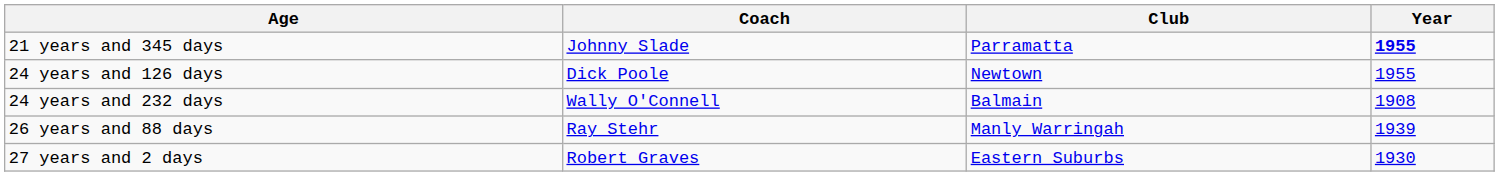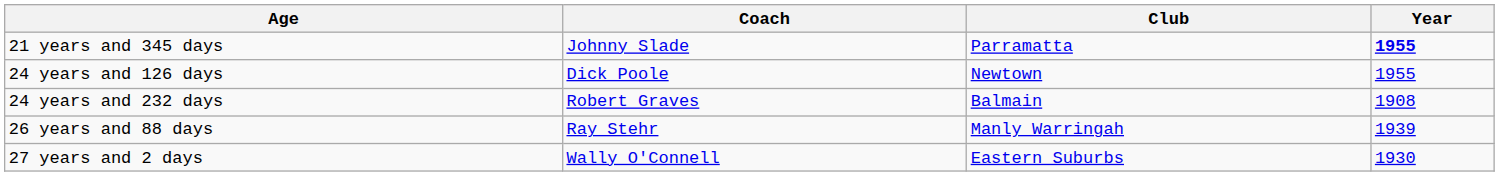 <table class="wikitable" style="width:90%;">
 <tr style="background:#ede7eb;">
 <th>Age</th>
 <th>Coach</th>
 <th>Club</th>
 <th>Year</th>
 </tr>
 <tr>
 <td>21 years and 345 days</td>
 <td><a href='#'>Johnny Slade</a></td>
 <td><a href='#'>Parramatta</a></td>
 <td><strong><a href='#'>1955</a></strong></td>
 </tr>
 <tr>
 <td>24 years and 126 days</td>
 <td><a href='#'>Dick Poole</a></td>
 <td><a href='#'>Newtown</a></td>
 <td><a href='#'>1955</a></td>
 </tr>
 <tr>
 <td>24 years and 232 days</td>
-<td><a href='#'>Wally O'Connell</a></td>
+<td><a href='#'>Robert Graves</a></td>
 <td><a href='#'>Balmain</a></td>
 <td><a href='#'>1908</a></td>
 </tr>
 <tr>
 <td>26 years and 88 days</td>
 <td><a href='#'>Ray Stehr</a></td>
 <td><a href='#'>Manly Warringah</a></td>
 <td><a href='#'>1939</a></td>
 </tr>
 <tr>
 <td>27 years and 2 days</td>
-<td><a href='#'>Robert Graves</a></td>
+<td><a href='#'>Wally O'Connell</a></td>
 <td><a href='#'>Eastern Suburbs</a></td>
 <td><a href='#'>1930</a></td>
 </tr>
 </table>
